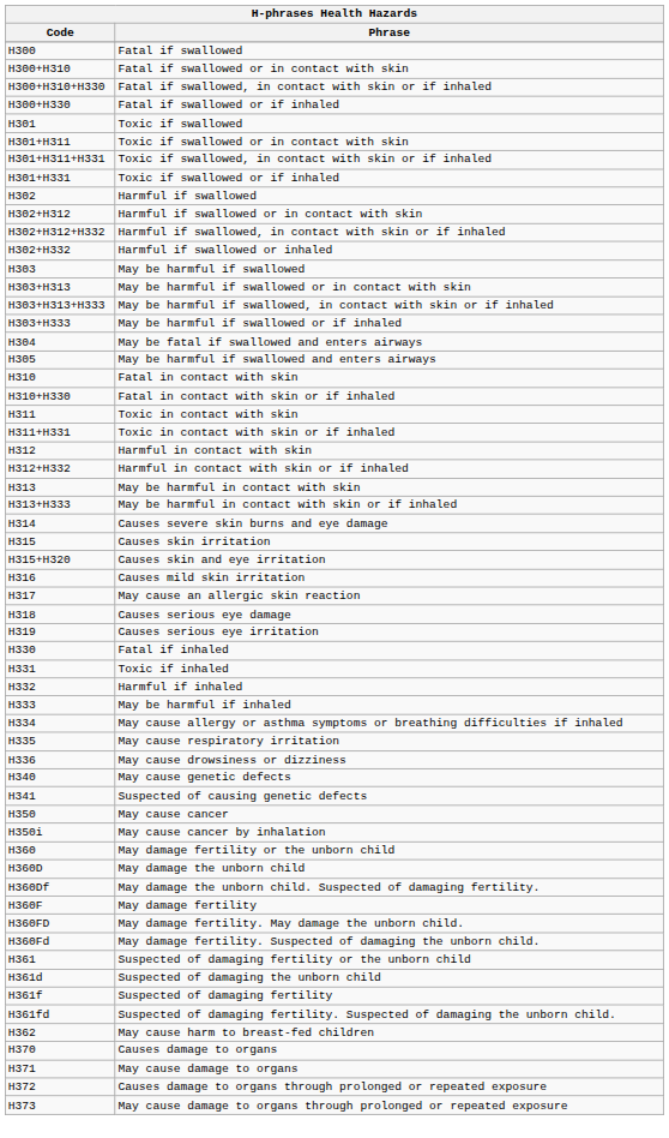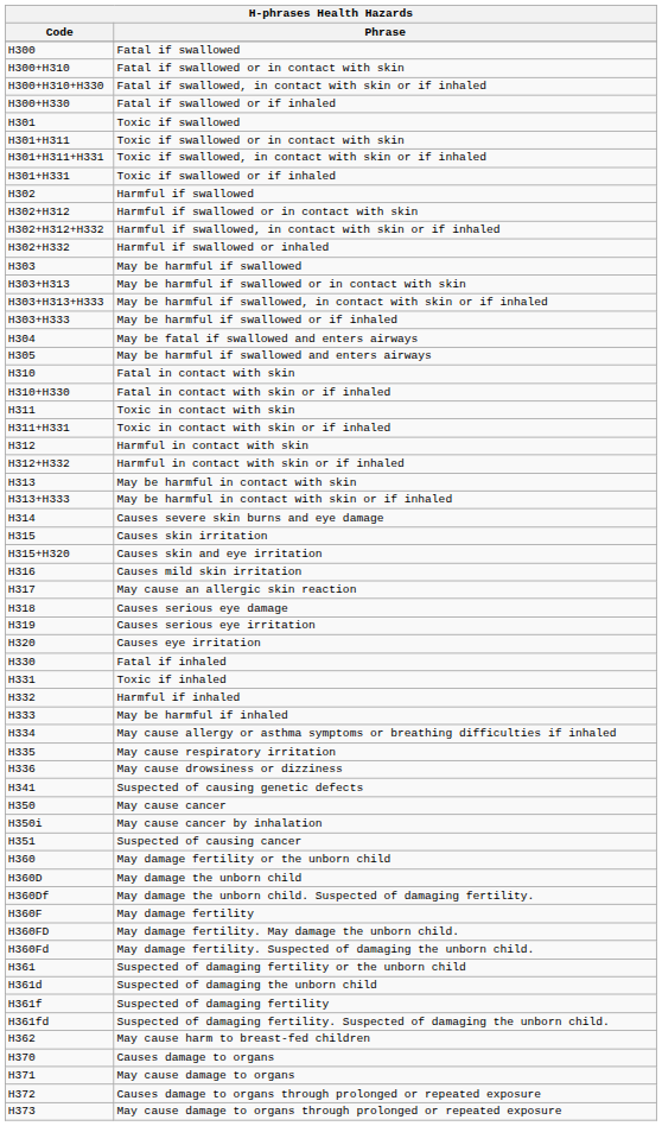 <table class="wikitable sortable mw-collapsible uncollapsed" style="min-width:50%; font-size:85%">
 <tr>
 <th colspan="2">H-phrases Health Hazards</th>
 </tr>
 <tr>
 <th style="min-width:15%;">Code</th>
 <th>Phrase</th>
 </tr>
 <tr>
 </tr>
 <tr>
 <td datasortvalue="41"><span>H300</span></td>
 <td>Fatal if swallowed</td>
 </tr>
 <tr>
 <td datasortvalue="42"><span>H300+H310</span></td>
 <td>Fatal if swallowed or in contact with skin</td>
 </tr>
 <tr>
 <td datasortvalue="43"><span>H300+H310+H330</span></td>
 <td>Fatal if swallowed, in contact with skin or if inhaled</td>
 </tr>
 <tr>
 <td datasortvalue="44"><span>H300+H330</span></td>
 <td>Fatal if swallowed or if inhaled</td>
 </tr>
 <tr>
 <td datasortvalue="45"><span>H301</span></td>
 <td>Toxic if swallowed</td>
 </tr>
 <tr>
 <td datasortvalue="46"><span>H301+H311</span></td>
 <td>Toxic if swallowed or in contact with skin</td>
 </tr>
 <tr>
 <td datasortvalue="47"><span>H301+H311+H331</span></td>
 <td>Toxic if swallowed, in contact with skin or if inhaled</td>
 </tr>
 <tr>
 <td datasortvalue="48"><span>H301+H331</span></td>
 <td>Toxic if swallowed or if inhaled</td>
 </tr>
 <tr>
 <td datasortvalue="49"><span>H302</span></td>
 <td>Harmful if swallowed</td>
 </tr>
 <tr>
 <td datasortvalue="50"><span>H302+H312</span></td>
 <td>Harmful if swallowed or in contact with skin</td>
 </tr>
 <tr>
 <td datasortvalue="51"><span>H302+H312+H332</span></td>
 <td>Harmful if swallowed, in contact with skin or if inhaled</td>
 </tr>
 <tr>
 <td datasortvalue="52"><span>H302+H332</span></td>
 <td>Harmful if swallowed or inhaled</td>
 </tr>
 <tr>
 <td datasortvalue="53"><span>H303</span></td>
 <td>May be harmful if swallowed</td>
 </tr>
 <tr>
 <td datasortvalue="54"><span>H303+H313</span></td>
 <td>May be harmful if swallowed or in contact with skin</td>
 </tr>
 <tr>
 <td datasortvalue="55"><span>H303+H313+H333</span></td>
 <td>May be harmful if swallowed, in contact with skin or if inhaled</td>
 </tr>
 <tr>
 <td datasortvalue="56"><span>H303+H333</span></td>
 <td>May be harmful if swallowed or if inhaled</td>
 </tr>
 <tr>
 <td datasortvalue="57"><span>H304</span></td>
 <td>May be fatal if swallowed and enters airways</td>
 </tr>
 <tr>
 <td datasortvalue="58"><span>H305</span></td>
 <td>May be harmful if swallowed and enters airways</td>
 </tr>
 <tr>
 <td datasortvalue="59"><span>H310</span></td>
 <td>Fatal in contact with skin</td>
 </tr>
 <tr>
 <td datasortvalue="60"><span>H310+H330</span></td>
 <td>Fatal in contact with skin or if inhaled</td>
 </tr>
 <tr>
 <td datasortvalue="61"><span>H311</span></td>
 <td>Toxic in contact with skin</td>
 </tr>
 <tr>
 <td datasortvalue="62"><span>H311+H331</span></td>
 <td>Toxic in contact with skin or if inhaled</td>
 </tr>
 <tr>
 <td datasortvalue="63"><span>H312</span></td>
 <td>Harmful in contact with skin</td>
 </tr>
 <tr>
 <td datasortvalue="64"><span>H312+H332</span></td>
 <td>Harmful in contact with skin or if inhaled</td>
 </tr>
 <tr>
 <td datasortvalue="65"><span>H313</span></td>
 <td>May be harmful in contact with skin</td>
 </tr>
 <tr>
 <td datasortvalue="66"><span>H313+H333</span></td>
 <td>May be harmful in contact with skin or if inhaled</td>
 </tr>
 <tr>
 <td datasortvalue="67"><span>H314</span></td>
 <td>Causes severe skin burns and eye damage</td>
 </tr>
 <tr>
 <td datasortvalue="68"><span>H315</span></td>
 <td>Causes skin irritation</td>
 </tr>
 <tr>
 <td datasortvalue="69"><span>H315+H320</span></td>
 <td>Causes skin and eye irritation</td>
 </tr>
 <tr>
 <td datasortvalue="70"><span>H316</span></td>
 <td>Causes mild skin irritation</td>
 </tr>
 <tr>
 <td datasortvalue="71"><span>H317</span></td>
 <td>May cause an allergic skin reaction</td>
 </tr>
 <tr>
 <td datasortvalue="72"><span>H318</span></td>
 <td>Causes serious eye damage</td>
 </tr>
 <tr>
 <td datasortvalue="73"><span>H319</span></td>
 <td>Causes serious eye irritation</td>
 </tr>
 <tr>
+<td datasortvalue="74"><span>H320</span></td>
+<td>Causes eye irritation</td>
+</tr>
+<tr>
 <td datasortvalue="75"><span>H330</span></td>
 <td>Fatal if inhaled</td>
 </tr>
 <tr>
 <td datasortvalue="76"><span>H331</span></td>
 <td>Toxic if inhaled</td>
 </tr>
 <tr>
 <td datasortvalue="77"><span>H332</span></td>
 <td>Harmful if inhaled</td>
 </tr>
 <tr>
 <td datasortvalue="78"><span>H333</span></td>
 <td>May be harmful if inhaled</td>
 </tr>
 <tr>
 <td datasortvalue="79"><span>H334</span></td>
 <td>May cause allergy or asthma symptoms or breathing difficulties if inhaled</td>
 </tr>
 <tr>
 <td datasortvalue="80"><span>H335</span></td>
 <td>May cause respiratory irritation</td>
 </tr>
 <tr>
 <td datasortvalue="81"><span>H336</span></td>
 <td>May cause drowsiness or dizziness</td>
 </tr>
 <tr>
-<td datasortvalue="82"><span>H340</span></td>
-<td>May cause genetic defects</td>
-</tr>
-<tr>
 <td datasortvalue="83"><span>H341</span></td>
 <td>Suspected of causing genetic defects</td>
 </tr>
 <tr>
 <td datasortvalue="84"><span>H350</span></td>
 <td>May cause cancer</td>
 </tr>
 <tr>
 <td datasortvalue="85"><span>H350i</span></td>
 <td>May cause cancer by inhalation</td>
+</tr>
+<tr>
+<td datasortvalue="86"><span>H351</span></td>
+<td>Suspected of causing cancer</td>
 </tr>
 <tr>
 <td datasortvalue="87"><span>H360</span></td>
 <td>May damage fertility or the unborn child</td>
 </tr>
 <tr>
 <td datasortvalue="88"><span>H360D</span></td>
 <td>May damage the unborn child</td>
 </tr>
 <tr>
 <td datasortvalue="89"><span>H360Df</span></td>
 <td>May damage the unborn child. Suspected of damaging fertility.</td>
 </tr>
 <tr>
 <td datasortvalue="90"><span>H360F</span></td>
 <td>May damage fertility</td>
 </tr>
 <tr>
 <td datasortvalue="91"><span>H360FD</span></td>
 <td>May damage fertility. May damage the unborn child.</td>
 </tr>
 <tr>
 <td datasortvalue="92"><span>H360Fd</span></td>
 <td>May damage fertility. Suspected of damaging the unborn child.</td>
 </tr>
 <tr>
 <td datasortvalue="93"><span>H361</span></td>
 <td>Suspected of damaging fertility or the unborn child</td>
 </tr>
 <tr>
 <td datasortvalue="94"><span>H361d</span></td>
 <td>Suspected of damaging the unborn child</td>
 </tr>
 <tr>
 <td datasortvalue="95"><span>H361f</span></td>
 <td>Suspected of damaging fertility</td>
 </tr>
 <tr>
 <td datasortvalue="96"><span>H361fd</span></td>
 <td>Suspected of damaging fertility. Suspected of damaging the unborn child.</td>
 </tr>
 <tr>
 <td datasortvalue="97"><span>H362</span></td>
 <td>May cause harm to breast-fed children</td>
 </tr>
 <tr>
 <td datasortvalue="98"><span>H370</span></td>
 <td>Causes damage to organs</td>
 </tr>
 <tr>
 <td datasortvalue="99"><span>H371</span></td>
 <td>May cause damage to organs</td>
 </tr>
 <tr>
 <td datasortvalue="100"><span>H372</span></td>
 <td>Causes damage to organs through prolonged or repeated exposure</td>
 </tr>
 <tr>
 <td datasortvalue="101"><span>H373</span></td>
 <td>May cause damage to organs through prolonged or repeated exposure</td>
 </tr>
 </table>
